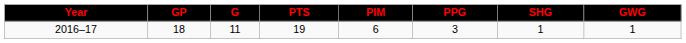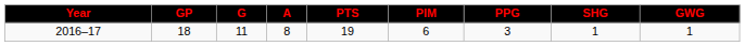 <table class="wikitable" style="width:80%;">
 <tr style="text-align:center; background:black; color:red;">
 <td><strong>Year</strong></td>
 <td><strong>GP</strong></td>
 <td><strong>G</strong></td>
+<td><strong>A</strong></td>
 <td><strong>PTS</strong></td>
 <td><strong>PIM</strong></td>
 <td><strong>PPG</strong></td>
 <td><strong>SHG</strong></td>
 <td><strong>GWG</strong></td>
 </tr>
 <tr style="text-align:center;" bgcolor="">
 <td>2016–17</td>
 <td>18</td>
 <td>11</td>
+<td>8</td>
 <td>19</td>
 <td>6</td>
 <td>3</td>
 <td>1</td>
 <td>1</td>
 </tr>
 </table>
